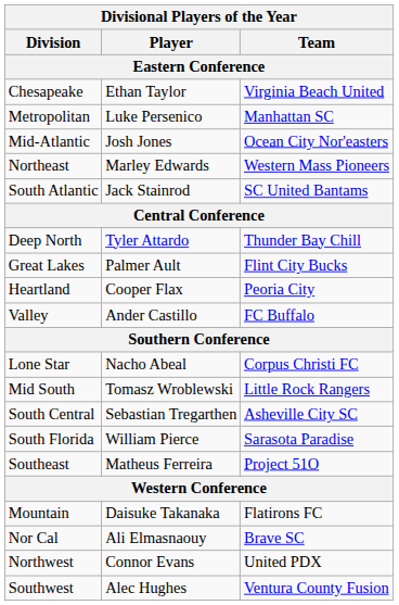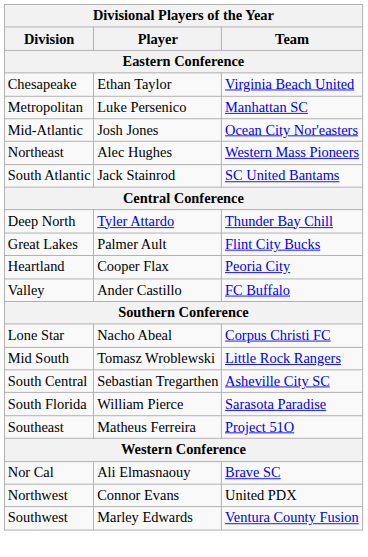 <table class="wikitable">
 <tr>
 <th colspan=3>Divisional Players of the Year</th>
 </tr>
 <tr>
 <th>Division</th>
 <th>Player</th>
 <th>Team</th>
 </tr>
 <tr>
 <th colspan=3>Eastern Conference</th>
 </tr>
 <tr>
 <td>Chesapeake</td>
 <td> Ethan Taylor</td>
 <td><a href='#'>Virginia Beach United</a></td>
 </tr>
 <tr>
 <td>Metropolitan</td>
 <td> Luke Persenico</td>
 <td><a href='#'>Manhattan SC</a></td>
 </tr>
 <tr>
 <td>Mid-Atlantic</td>
 <td> Josh Jones</td>
 <td><a href='#'>Ocean City Nor'easters</a></td>
 </tr>
 <tr>
 <td>Northeast</td>
-<td> Marley Edwards</td>
+<td> Alec Hughes</td>
 <td><a href='#'>Western Mass Pioneers</a></td>
 </tr>
 <tr>
 <td>South Atlantic</td>
 <td> Jack Stainrod</td>
 <td><a href='#'>SC United Bantams</a></td>
 </tr>
 <tr>
 <th colspan=3>Central Conference</th>
 </tr>
 <tr>
 <td>Deep North</td>
 <td> <a href='#'>Tyler Attardo</a></td>
 <td><a href='#'>Thunder Bay Chill</a></td>
 </tr>
 <tr>
 <td>Great Lakes</td>
 <td> Palmer Ault</td>
 <td><a href='#'>Flint City Bucks</a></td>
 </tr>
 <tr>
 <td>Heartland</td>
 <td> Cooper Flax</td>
 <td><a href='#'>Peoria City</a></td>
 </tr>
 <tr>
 <td>Valley</td>
 <td> Ander Castillo</td>
 <td><a href='#'>FC Buffalo</a></td>
 </tr>
 <tr>
 <th colspan=3>Southern Conference</th>
 </tr>
 <tr>
 <td>Lone Star</td>
 <td> Nacho Abeal</td>
 <td><a href='#'>Corpus Christi FC</a></td>
 </tr>
 <tr>
 <td>Mid South</td>
 <td> Tomasz Wroblewski</td>
 <td><a href='#'>Little Rock Rangers</a></td>
 </tr>
 <tr>
 <td>South Central</td>
 <td> Sebastian Tregarthen</td>
 <td><a href='#'>Asheville City SC</a></td>
 </tr>
 <tr>
 <td>South Florida</td>
 <td> William Pierce</td>
 <td><a href='#'>Sarasota Paradise</a></td>
 </tr>
 <tr>
 <td>Southeast</td>
 <td> Matheus Ferreira</td>
 <td><a href='#'>Project 51O</a></td>
 </tr>
 <tr>
 <th colspan=3>Western Conference</th>
 </tr>
 <tr>
-<td>Mountain</td>
-<td> Daisuke Takanaka</td>
-<td>Flatirons FC</td>
-</tr>
-<tr>
 <td>Nor Cal</td>
 <td> Ali Elmasnaouy</td>
 <td><a href='#'>Brave SC</a></td>
 </tr>
 <tr>
 <td>Northwest</td>
 <td> Connor Evans</td>
 <td>United PDX</td>
 </tr>
 <tr>
 <td>Southwest</td>
-<td> Alec Hughes</td>
+<td> Marley Edwards</td>
 <td><a href='#'>Ventura County Fusion</a></td>
 </tr>
 </table>
